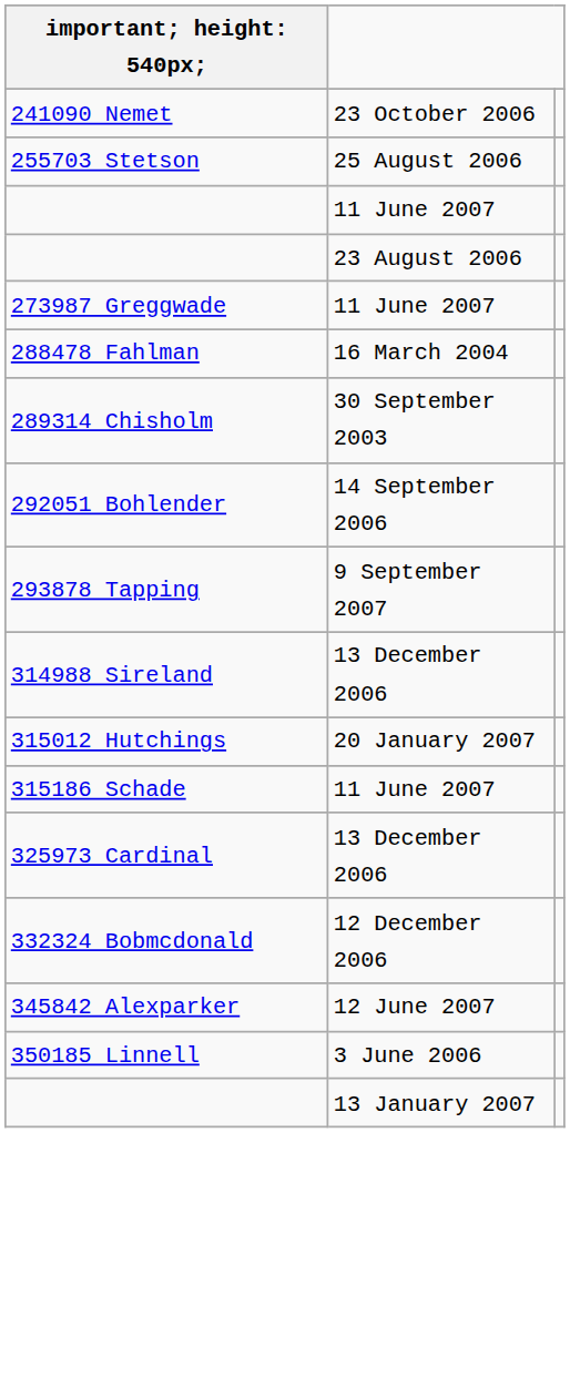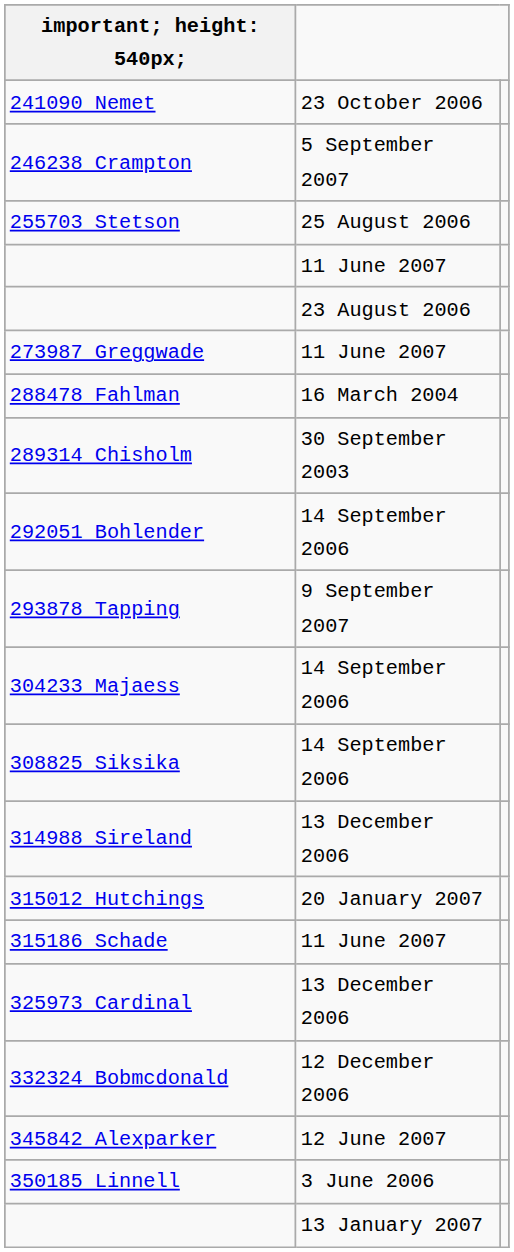 <table class="wikitable" style="font-size: 89%; float: left; width: 25em; margin-right: 1em; line-height: 1.65em">
 <tr>
 <th>important; height: 540px;</th>
 </tr>
 <tr>
 <td><a href='#'>241090 Nemet</a></td>
 <td>23 October 2006</td>
+<td></td>
+</tr>
+<tr>
+<td><a href='#'>246238 Crampton</a></td>
+<td>5 September 2007</td>
 <td></td>
 </tr>
 <tr>
 <td><a href='#'>255703 Stetson</a></td>
 <td>25 August 2006</td>
 <td></td>
 </tr>
 <tr>
 <td></td>
 <td>11 June 2007</td>
 <td></td>
 </tr>
 <tr>
 <td></td>
 <td>23 August 2006</td>
 <td></td>
 </tr>
 <tr>
 <td><a href='#'>273987 Greggwade</a></td>
 <td>11 June 2007</td>
 <td></td>
 </tr>
 <tr>
 <td><a href='#'>288478 Fahlman</a></td>
 <td>16 March 2004</td>
 <td></td>
 </tr>
 <tr>
 <td><a href='#'>289314 Chisholm</a></td>
 <td>30 September 2003</td>
 <td></td>
 </tr>
 <tr>
 <td><a href='#'>292051 Bohlender</a></td>
 <td>14 September 2006</td>
 <td></td>
 </tr>
 <tr>
 <td><a href='#'>293878 Tapping</a></td>
 <td>9 September 2007</td>
 <td></td>
 </tr>
 <tr>
+<td><a href='#'>304233 Majaess</a></td>
+<td>14 September 2006</td>
+<td></td>
+</tr>
+<tr>
+<td><a href='#'>308825 Siksika</a></td>
+<td>14 September 2006</td>
+<td></td>
+</tr>
+<tr>
 <td><a href='#'>314988 Sireland</a></td>
 <td>13 December 2006</td>
 <td></td>
 </tr>
 <tr>
 <td><a href='#'>315012 Hutchings</a></td>
 <td>20 January 2007</td>
 <td></td>
 </tr>
 <tr>
 <td><a href='#'>315186 Schade</a></td>
 <td>11 June 2007</td>
 <td></td>
 </tr>
 <tr>
 <td><a href='#'>325973 Cardinal</a></td>
 <td>13 December 2006</td>
 <td></td>
 </tr>
 <tr>
 <td><a href='#'>332324 Bobmcdonald</a></td>
 <td>12 December 2006</td>
 <td></td>
 </tr>
 <tr>
 <td><a href='#'>345842 Alexparker</a></td>
 <td>12 June 2007</td>
 <td></td>
 </tr>
 <tr>
 <td><a href='#'>350185 Linnell</a></td>
 <td>3 June 2006</td>
 <td></td>
 </tr>
 <tr>
 <td></td>
 <td>13 January 2007</td>
 <td></td>
 </tr>
 </table>
